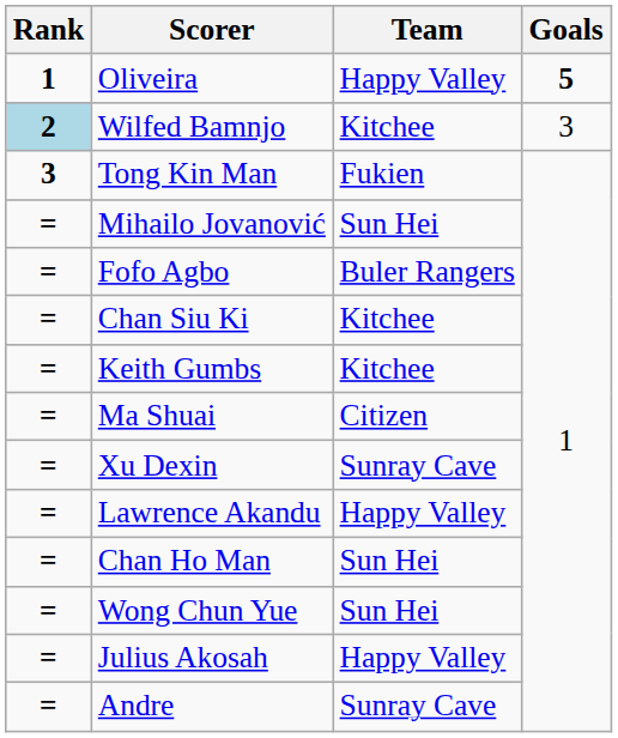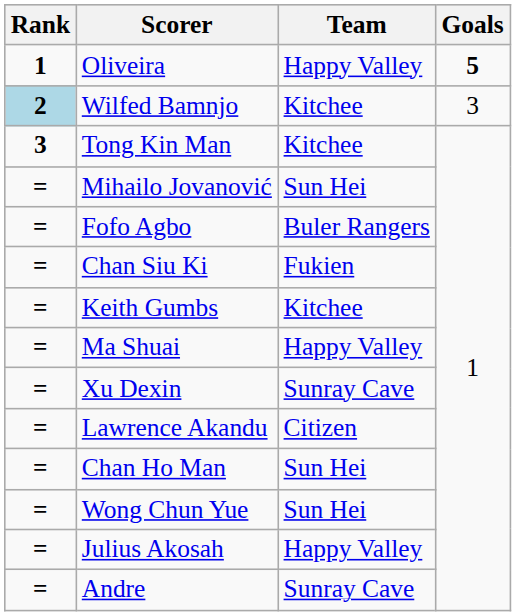 <table class="wikitable">
 <tr>
 <th>Rank</th>
 <th>Scorer</th>
 <th>Team</th>
 <th>Goals</th>
 </tr>
 <tr>
 <td align=center><strong>1</strong></td>
 <td> <a href='#'>Oliveira</a></td>
 <td><a href='#'>Happy Valley</a></td>
 <td align=center><strong>5</strong></td>
 </tr>
 <tr>
 <td align=center style="background: lightblue;"><strong>2</strong></td>
 <td> <a href='#'>Wilfed Bamnjo</a></td>
 <td><a href='#'>Kitchee</a></td>
 <td align=center>3</td>
 </tr>
 <tr>
 <td align=center><strong>3</strong></td>
 <td> <a href='#'>Tong Kin Man</a></td>
-<td><a href='#'>Fukien</a></td>
+<td><a href='#'>Kitchee</a></td>
 <td rowspan="12" align=center>1</td>
 </tr>
 <tr>
 <td align=center><strong>=</strong></td>
 <td> <a href='#'>Mihailo Jovanović</a></td>
 <td><a href='#'>Sun Hei</a></td>
 </tr>
 <tr>
 <td align=center><strong>=</strong></td>
 <td> <a href='#'>Fofo Agbo</a></td>
 <td><a href='#'>Buler Rangers</a></td>
 </tr>
 <tr>
 <td align=center><strong>=</strong></td>
 <td> <a href='#'>Chan Siu Ki</a></td>
-<td><a href='#'>Kitchee</a></td>
+<td><a href='#'>Fukien</a></td>
 </tr>
 <tr>
 <td align=center><strong>=</strong></td>
 <td> <a href='#'>Keith Gumbs</a></td>
 <td><a href='#'>Kitchee</a></td>
 </tr>
 <tr>
 <td align=center><strong>=</strong></td>
 <td> <a href='#'>Ma Shuai</a></td>
-<td><a href='#'>Citizen</a></td>
+<td><a href='#'>Happy Valley</a></td>
 </tr>
 <tr>
 <td align=center><strong>=</strong></td>
 <td> <a href='#'>Xu Dexin</a></td>
 <td><a href='#'>Sunray Cave</a></td>
 </tr>
 <tr>
 <td align=center><strong>=</strong></td>
 <td> <a href='#'>Lawrence Akandu</a></td>
-<td><a href='#'>Happy Valley</a></td>
+<td><a href='#'>Citizen</a></td>
 </tr>
 <tr>
 <td align=center><strong>=</strong></td>
 <td> <a href='#'>Chan Ho Man</a></td>
 <td><a href='#'>Sun Hei</a></td>
 </tr>
 <tr>
 <td align=center><strong>=</strong></td>
 <td> <a href='#'>Wong Chun Yue</a></td>
 <td><a href='#'>Sun Hei</a></td>
 </tr>
 <tr>
 <td align=center><strong>=</strong></td>
 <td> <a href='#'>Julius Akosah</a></td>
 <td><a href='#'>Happy Valley</a></td>
 </tr>
 <tr>
 <td align=center><strong>=</strong></td>
 <td> <a href='#'>Andre</a></td>
 <td><a href='#'>Sunray Cave</a></td>
 </tr>
 </table>
